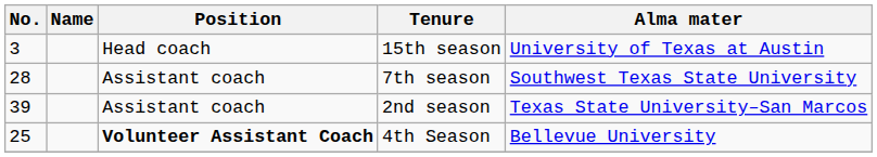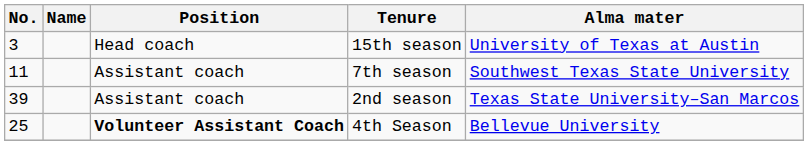 <table class="wikitable sortable">
 <tr>
 <th>No.</th>
 <th>Name</th>
 <th>Position</th>
 <th>Tenure</th>
 <th>Alma mater</th>
 </tr>
 <tr>
 <td>3</td>
 <td></td>
 <td>Head coach</td>
 <td>15th season</td>
 <td><a href='#'>University of Texas at Austin</a></td>
 </tr>
 <tr>
-<td>28</td>
+<td>11</td>
 <td></td>
 <td>Assistant coach</td>
 <td>7th season</td>
 <td><a href='#'>Southwest Texas State University</a></td>
 </tr>
 <tr>
 <td>39</td>
 <td></td>
 <td>Assistant coach</td>
 <td>2nd season</td>
 <td><a href='#'>Texas State University–San Marcos</a></td>
 </tr>
 <tr>
 <td>25</td>
 <td></td>
 <td><strong>Volunteer Assistant Coach</strong></td>
 <td>4th Season</td>
 <td><a href='#'>Bellevue University</a></td>
 </tr>
 <tr>
 </tr>
 </table>
